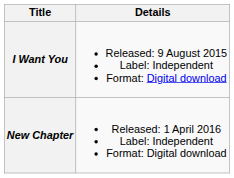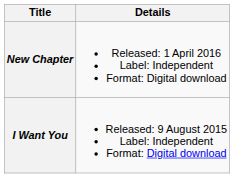 <table class="wikitable plainrowheaders" style="text-align:center;">
 <tr>
 <th scope="col">Title</th>
 <th scope="col">Details</th>
 </tr>
 <tr>
+<th scope="row"><em>New Chapter</em></th>
+<td><br><ul><li>Released: 1 April 2016</li><li>Label: Independent</li><li>Format: Digital download</li></ul></td>
+</tr>
+<tr>
 <th scope="row"><em>I Want You</em></th>
 <td><br><ul><li>Released: 9 August 2015</li><li>Label: Independent</li><li>Format: <a href='#'>Digital download</a></li></ul></td>
 </tr>
-<tr>
-<th scope="row"><em>New Chapter</em></th>
-<td><br><ul><li>Released: 1 April 2016</li><li>Label: Independent</li><li>Format: Digital download</li></ul></td>
-</tr>
 </table>
